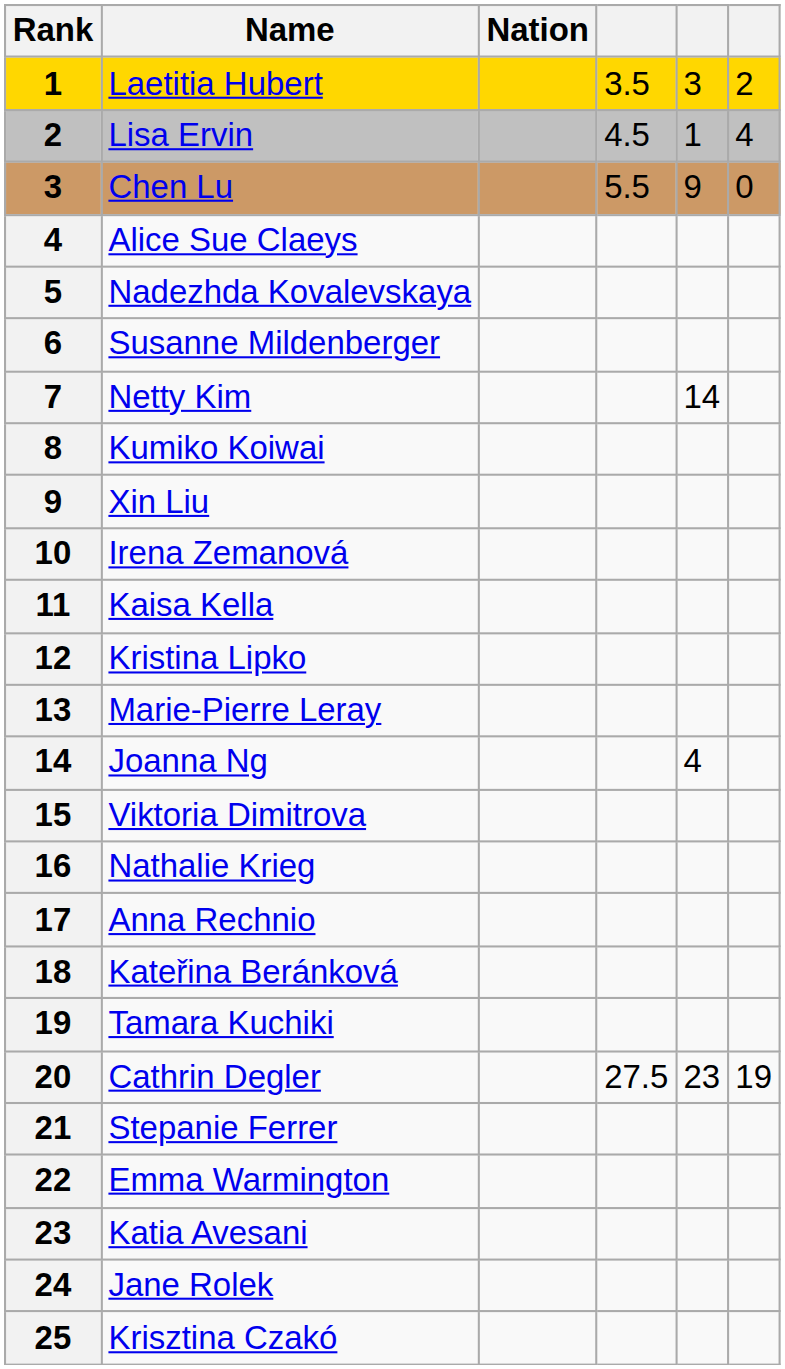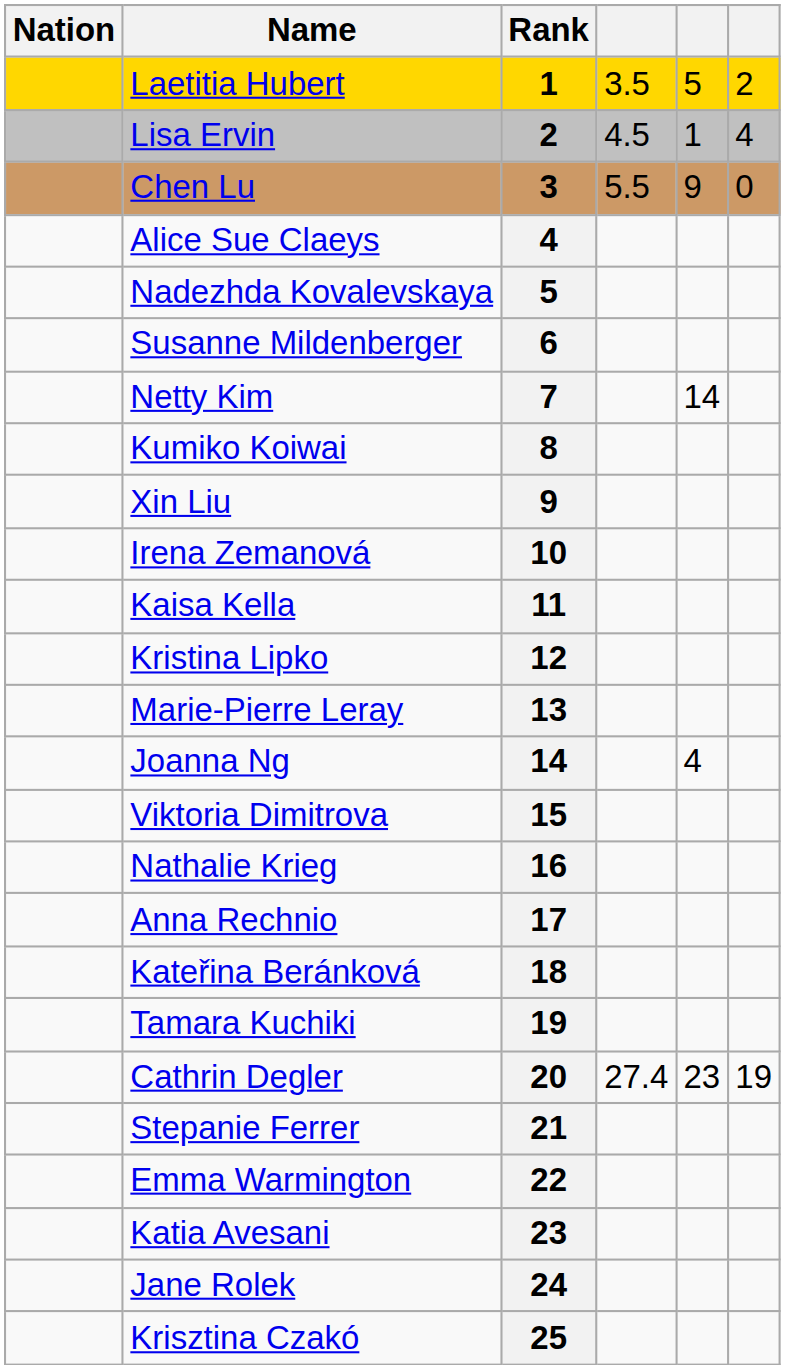 <table class="wikitable sortable">
 <tr>
+<th>Nation</th>
+<th>Name</th>
 <th>Rank</th>
-<th>Name</th>
-<th>Nation</th>
 <th></th>
 <th></th>
 <th></th>
 </tr>
 <tr bgcolor=gold>
+<td></td>
+<td><a href='#'>Laetitia Hubert</a></td>
 <td align=center><strong>1</strong></td>
-<td><a href='#'>Laetitia Hubert</a></td>
-<td></td>
 <td>3.5</td>
-<td>3</td>
+<td>5</td>
 <td>2</td>
 </tr>
 <tr bgcolor=silver>
+<td></td>
+<td><a href='#'>Lisa Ervin</a></td>
 <td align=center><strong>2</strong></td>
-<td><a href='#'>Lisa Ervin</a></td>
-<td></td>
 <td>4.5</td>
 <td>1</td>
 <td>4</td>
 </tr>
 <tr bgcolor=cc9966>
+<td></td>
+<td><a href='#'>Chen Lu</a></td>
 <td align=center><strong>3</strong></td>
-<td><a href='#'>Chen Lu</a></td>
-<td></td>
 <td>5.5</td>
 <td>9</td>
 <td>0</td>
 </tr>
 <tr>
+<td></td>
+<td><a href='#'>Alice Sue Claeys</a></td>
 <th>4</th>
-<td><a href='#'>Alice Sue Claeys</a></td>
-<td></td>
 <td></td>
 <td></td>
 <td></td>
 </tr>
 <tr>
+<td></td>
+<td><a href='#'>Nadezhda Kovalevskaya</a></td>
 <th>5</th>
-<td><a href='#'>Nadezhda Kovalevskaya</a></td>
-<td></td>
 <td></td>
 <td></td>
 <td></td>
 </tr>
 <tr>
+<td></td>
+<td><a href='#'>Susanne Mildenberger</a></td>
 <th>6</th>
-<td><a href='#'>Susanne Mildenberger</a></td>
-<td></td>
 <td></td>
 <td></td>
 <td></td>
 </tr>
 <tr>
+<td></td>
+<td><a href='#'>Netty Kim</a></td>
 <th>7</th>
-<td><a href='#'>Netty Kim</a></td>
-<td></td>
 <td></td>
 <td>14</td>
 <td></td>
 </tr>
 <tr>
+<td></td>
+<td><a href='#'>Kumiko Koiwai</a></td>
 <th>8</th>
-<td><a href='#'>Kumiko Koiwai</a></td>
-<td></td>
 <td></td>
 <td></td>
 <td></td>
 </tr>
 <tr>
+<td></td>
+<td><a href='#'>Xin Liu</a></td>
 <th>9</th>
-<td><a href='#'>Xin Liu</a></td>
-<td></td>
 <td></td>
 <td></td>
 <td></td>
 </tr>
 <tr>
+<td></td>
+<td><a href='#'>Irena Zemanová</a></td>
 <th>10</th>
-<td><a href='#'>Irena Zemanová</a></td>
-<td></td>
 <td></td>
 <td></td>
 <td></td>
 </tr>
 <tr>
+<td></td>
+<td><a href='#'>Kaisa Kella</a></td>
 <th>11</th>
-<td><a href='#'>Kaisa Kella</a></td>
-<td></td>
 <td></td>
 <td></td>
 <td></td>
 </tr>
 <tr>
+<td></td>
+<td><a href='#'>Kristina Lipko</a></td>
 <th>12</th>
-<td><a href='#'>Kristina Lipko</a></td>
-<td></td>
 <td></td>
 <td></td>
 <td></td>
 </tr>
 <tr>
+<td></td>
+<td><a href='#'>Marie-Pierre Leray</a></td>
 <th>13</th>
-<td><a href='#'>Marie-Pierre Leray</a></td>
-<td></td>
 <td></td>
 <td></td>
 <td></td>
 </tr>
 <tr>
+<td></td>
+<td><a href='#'>Joanna Ng</a></td>
 <th>14</th>
-<td><a href='#'>Joanna Ng</a></td>
-<td></td>
 <td></td>
 <td>4</td>
 <td></td>
 </tr>
 <tr>
+<td></td>
+<td><a href='#'>Viktoria Dimitrova</a></td>
 <th>15</th>
-<td><a href='#'>Viktoria Dimitrova</a></td>
-<td></td>
 <td></td>
 <td></td>
 <td></td>
 </tr>
 <tr>
+<td></td>
+<td><a href='#'>Nathalie Krieg</a></td>
 <th>16</th>
-<td><a href='#'>Nathalie Krieg</a></td>
-<td></td>
 <td></td>
 <td></td>
 <td></td>
 </tr>
 <tr>
+<td></td>
+<td><a href='#'>Anna Rechnio</a></td>
 <th>17</th>
-<td><a href='#'>Anna Rechnio</a></td>
-<td></td>
 <td></td>
 <td></td>
 <td></td>
 </tr>
 <tr>
+<td></td>
+<td><a href='#'>Kateřina Beránková</a></td>
 <th>18</th>
-<td><a href='#'>Kateřina Beránková</a></td>
-<td></td>
 <td></td>
 <td></td>
 <td></td>
 </tr>
 <tr>
+<td></td>
+<td><a href='#'>Tamara Kuchiki</a></td>
 <th>19</th>
-<td><a href='#'>Tamara Kuchiki</a></td>
-<td></td>
 <td></td>
 <td></td>
 <td></td>
 </tr>
 <tr>
+<td></td>
+<td><a href='#'>Cathrin Degler</a></td>
 <th>20</th>
-<td><a href='#'>Cathrin Degler</a></td>
-<td></td>
-<td>27.5</td>
+<td>27.4</td>
 <td>23</td>
 <td>19</td>
 </tr>
 <tr>
+<td></td>
+<td><a href='#'>Stepanie Ferrer</a></td>
 <th>21</th>
-<td><a href='#'>Stepanie Ferrer</a></td>
-<td></td>
 <td></td>
 <td></td>
 <td></td>
 </tr>
 <tr>
+<td></td>
+<td><a href='#'>Emma Warmington</a></td>
 <th>22</th>
-<td><a href='#'>Emma Warmington</a></td>
-<td></td>
 <td></td>
 <td></td>
 <td></td>
 </tr>
 <tr>
+<td></td>
+<td><a href='#'>Katia Avesani</a></td>
 <th>23</th>
-<td><a href='#'>Katia Avesani</a></td>
-<td></td>
 <td></td>
 <td></td>
 <td></td>
 </tr>
 <tr>
+<td></td>
+<td><a href='#'>Jane Rolek</a></td>
 <th>24</th>
-<td><a href='#'>Jane Rolek</a></td>
-<td></td>
 <td></td>
 <td></td>
 <td></td>
 </tr>
 <tr>
+<td></td>
+<td><a href='#'>Krisztina Czakó</a></td>
 <th>25</th>
-<td><a href='#'>Krisztina Czakó</a></td>
-<td></td>
 <td></td>
 <td></td>
 <td></td>
 </tr>
 </table>
